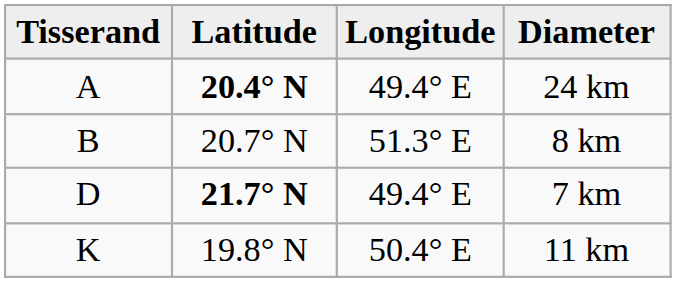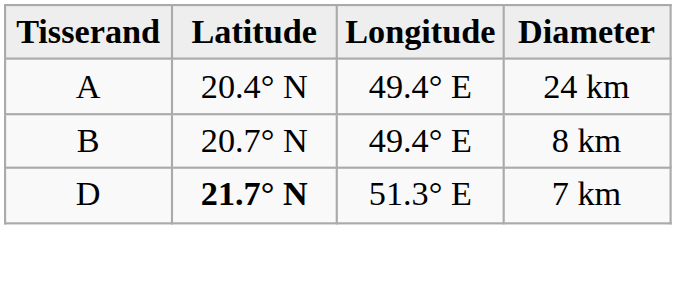 <table class="wikitable">
 <tr>
 <th width="25%" style="background:#eeeeee;">Tisserand</th>
 <th width="25%" style="background:#eeeeee;">Latitude</th>
 <th width="25%" style="background:#eeeeee;">Longitude</th>
 <th width="25%" style="background:#eeeeee;">Diameter</th>
 </tr>
 <tr>
 <td align="center">A</td>
-<td align="center"><strong>20.4° N</strong></td>
+<td align="center">20.4° N</td>
 <td align="center">49.4° E</td>
 <td align="center">24 km</td>
 </tr>
 <tr>
 <td align="center">B</td>
 <td align="center">20.7° N</td>
-<td align="center">51.3° E</td>
+<td align="center">49.4° E</td>
 <td align="center">8 km</td>
 </tr>
 <tr>
 <td align="center">D</td>
 <td align="center"><strong>21.7° N</strong></td>
-<td align="center">49.4° E</td>
+<td align="center">51.3° E</td>
 <td align="center">7 km</td>
 </tr>
-<tr>
-<td align="center">K</td>
-<td align="center">19.8° N</td>
-<td align="center">50.4° E</td>
-<td align="center">11 km</td>
-</tr>
 </table>
